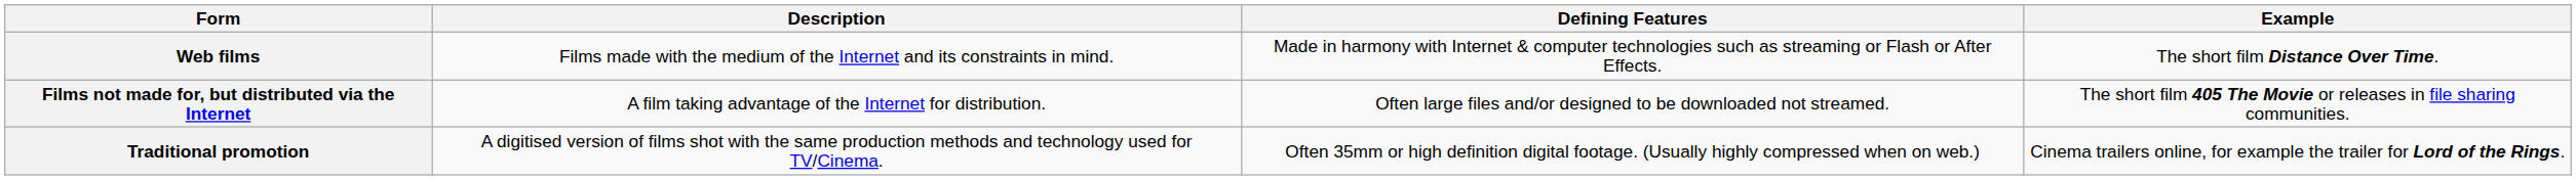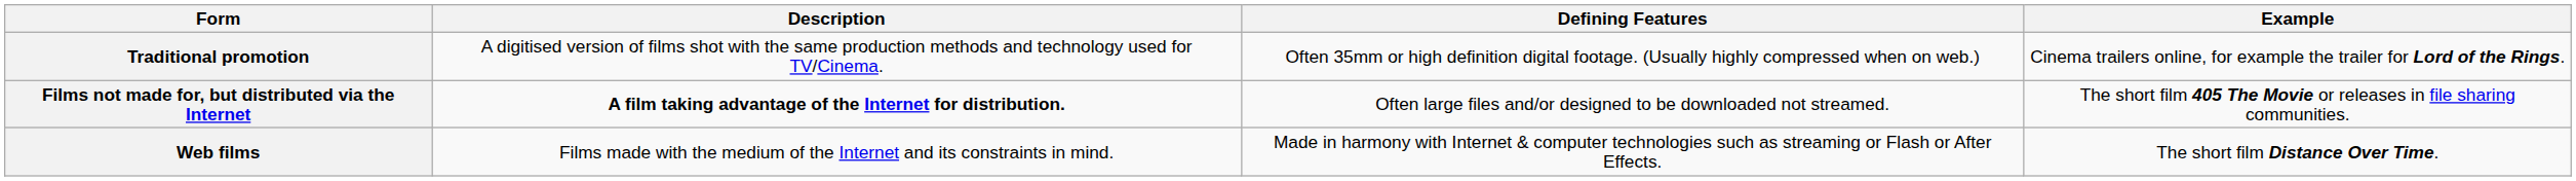 <table style="font-size: 85%; text-align: center;" class="wikitable">
 <tr>
 <th>Form</th>
 <th>Description</th>
 <th>Defining Features</th>
 <th>Example</th>
 </tr>
 <tr>
+<th>Traditional promotion</th>
+<td>A digitised version of films shot with the same production methods and technology used for <a href='#'>TV</a>/<a href='#'>Cinema</a>.</td>
+<td>Often 35mm or high definition digital footage. (Usually highly compressed when on web.)</td>
+<td>Cinema trailers online, for example the trailer for <strong><em>Lord of the Rings</em></strong>.</td>
+</tr>
+<tr>
+<th>Films not made for, but distributed via the <a href='#'>Internet</a></th>
+<td><strong>A film taking advantage of the <a href='#'>Internet</a> for distribution.</strong></td>
+<td>Often large files and/or designed to be downloaded not streamed.</td>
+<td>The short film <strong><em>405 The Movie</em></strong> or releases in <a href='#'>file sharing</a> communities.</td>
+</tr>
+<tr>
 <th>Web films</th>
 <td>Films made with the medium of the <a href='#'>Internet</a> and its constraints in mind.</td>
 <td>Made in harmony with Internet & computer technologies such as streaming or Flash or After Effects.</td>
 <td>The short film <strong><em>Distance Over Time</em></strong>.</td>
 </tr>
-<tr>
-<th>Films not made for, but distributed via the <a href='#'>Internet</a></th>
-<td>A film taking advantage of the <a href='#'>Internet</a> for distribution.</td>
-<td>Often large files and/or designed to be downloaded not streamed.</td>
-<td>The short film <strong><em>405 The Movie</em></strong> or releases in <a href='#'>file sharing</a> communities.</td>
-</tr>
-<tr>
-<th>Traditional promotion</th>
-<td>A digitised version of films shot with the same production methods and technology used for <a href='#'>TV</a>/<a href='#'>Cinema</a>.</td>
-<td>Often 35mm or high definition digital footage. (Usually highly compressed when on web.)</td>
-<td>Cinema trailers online, for example the trailer for <strong><em>Lord of the Rings</em></strong>.</td>
-</tr>
 </table>
